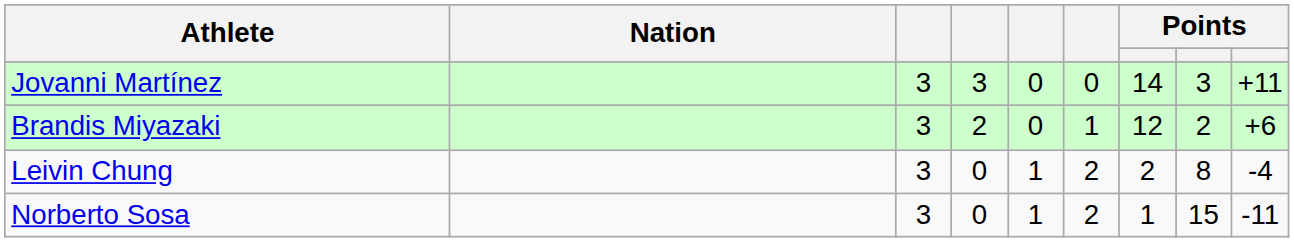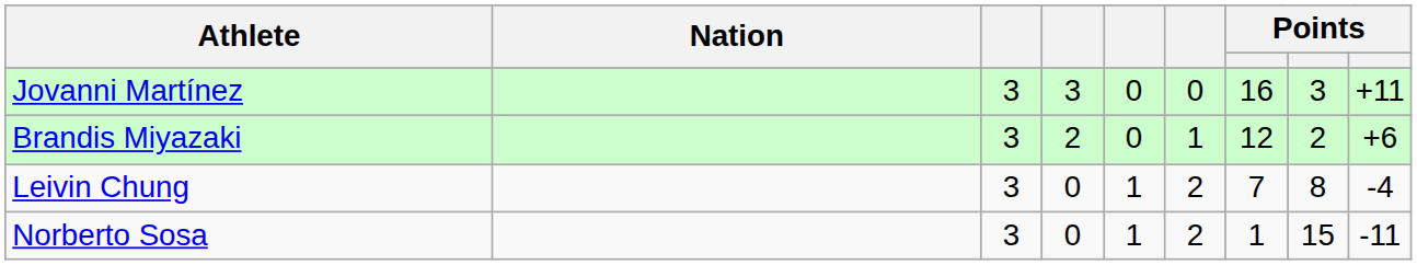 <table class="wikitable" style="text-align: center; font-size:100% ">
 <tr>
 <th rowspan=2 width=250>Athlete</th>
 <th rowspan=2 width=250>Nation</th>
 <th rowspan=2 width=25></th>
 <th rowspan=2 width=25></th>
 <th rowspan=2 width=25></th>
 <th rowspan=2 width=25></th>
 <th colspan=3>Points</th>
 </tr>
 <tr>
 <th width=25></th>
 <th width=25></th>
 <th width=25></th>
 </tr>
 <tr bgcolor="ccffcc">
 <td align=left><a href='#'>Jovanni Martínez</a></td>
 <td align=left></td>
 <td>3</td>
 <td>3</td>
 <td>0</td>
 <td>0</td>
-<td>14</td>
+<td>16</td>
 <td>3</td>
 <td>+11</td>
 </tr>
 <tr bgcolor="ccffcc">
 <td align=left><a href='#'>Brandis Miyazaki</a></td>
 <td align=left></td>
 <td>3</td>
 <td>2</td>
 <td>0</td>
 <td>1</td>
 <td>12</td>
 <td>2</td>
 <td>+6</td>
 </tr>
 <tr>
 <td align=left><a href='#'>Leivin Chung</a></td>
 <td align=left></td>
 <td>3</td>
 <td>0</td>
 <td>1</td>
 <td>2</td>
-<td>2</td>
+<td>7</td>
 <td>8</td>
 <td>-4</td>
 </tr>
 <tr>
 <td align=left><a href='#'>Norberto Sosa</a></td>
 <td align=left></td>
 <td>3</td>
 <td>0</td>
 <td>1</td>
 <td>2</td>
 <td>1</td>
 <td>15</td>
 <td>-11</td>
 </tr>
 </table>
